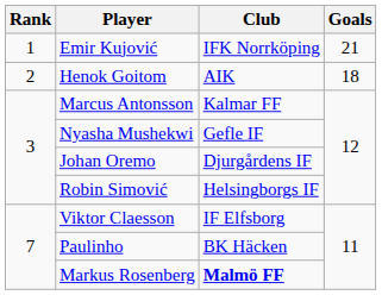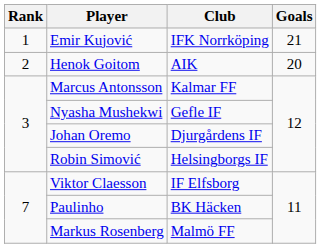 <table class="wikitable" style="text-align:center">
 <tr>
 <th>Rank</th>
 <th>Player</th>
 <th>Club</th>
 <th>Goals</th>
 </tr>
 <tr>
 <td>1</td>
 <td align="left"> <a href='#'>Emir Kujović</a></td>
 <td align="left"><a href='#'>IFK Norrköping</a></td>
 <td>21</td>
 </tr>
 <tr>
 <td>2</td>
 <td align="left"> <a href='#'>Henok Goitom</a></td>
 <td align="left"><a href='#'>AIK</a></td>
-<td>18</td>
+<td>20</td>
 </tr>
 <tr>
 <td rowspan="4">3</td>
 <td align="left"> <a href='#'>Marcus Antonsson</a></td>
 <td align="left"><a href='#'>Kalmar FF</a></td>
 <td rowspan="4">12</td>
 </tr>
 <tr>
 <td align="left"> <a href='#'>Nyasha Mushekwi</a></td>
 <td align="left"><a href='#'>Gefle IF</a></td>
 </tr>
 <tr>
 <td align="left"> <a href='#'>Johan Oremo</a></td>
 <td align="left"><a href='#'>Djurgårdens IF</a></td>
 </tr>
 <tr>
 <td align="left"> <a href='#'>Robin Simović</a></td>
 <td align="left"><a href='#'>Helsingborgs IF</a></td>
 </tr>
 <tr>
 <td rowspan="3">7</td>
 <td align="left"> <a href='#'>Viktor Claesson</a></td>
 <td align="left"><a href='#'>IF Elfsborg</a></td>
 <td rowspan="3">11</td>
 </tr>
 <tr>
 <td align="left"> <a href='#'>Paulinho</a></td>
 <td align="left"><a href='#'>BK Häcken</a></td>
 </tr>
 <tr>
 <td align="left"> <a href='#'>Markus Rosenberg</a></td>
-<td align="left"><strong><a href='#'>Malmö FF</a></strong></td>
+<td align="left"><a href='#'>Malmö FF</a></td>
 </tr>
 </table>
